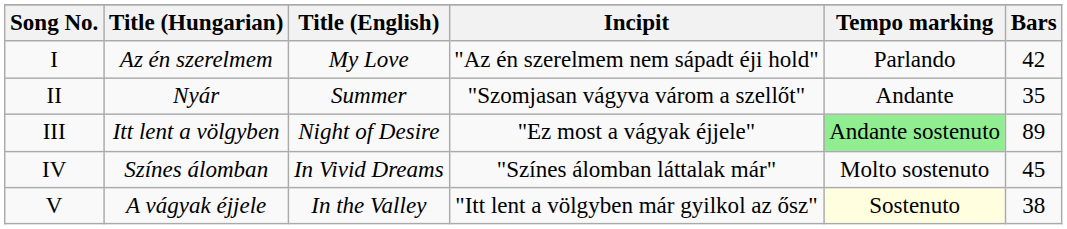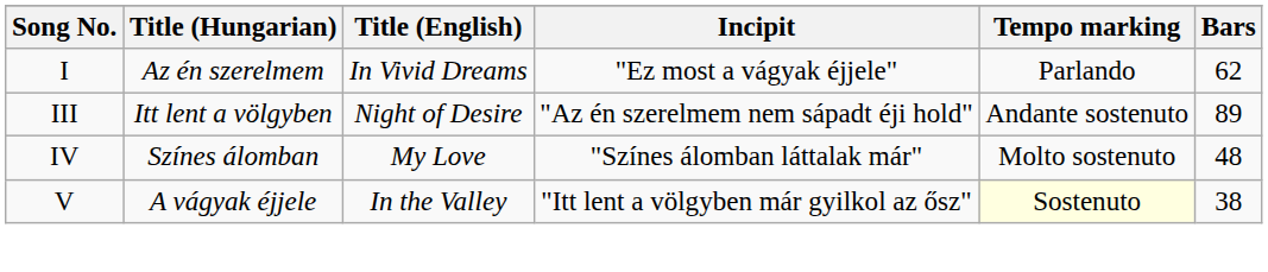 <table class="wikitable">
 <tr>
 </tr>
 <tr>
 <th align="center">Song No.</th>
 <th align="center">Title (Hungarian)</th>
 <th align="center">Title (English)</th>
 <th align="center">Incipit</th>
 <th align="center">Tempo marking</th>
 <th align="center">Bars</th>
 </tr>
 <tr align=center>
 <td>I</td>
 <td><em>Az én szerelmem</em></td>
-<td><em>My Love</em></td>
-<td>"Az én szerelmem nem sápadt éji hold"</td>
+<td><em>In Vivid Dreams</em></td>
+<td>"Ez most a vágyak éjjele"</td>
 <td>Parlando</td>
-<td>42</td>
-</tr>
-<tr align=center>
-<td>II</td>
-<td><em>Nyár</em></td>
-<td><em>Summer</em></td>
-<td>"Szomjasan vágyva várom a szellőt"</td>
-<td>Andante</td>
-<td>35</td>
+<td>62</td>
 </tr>
 <tr align=center>
 <td>III</td>
 <td><em>Itt lent a völgyben</em></td>
 <td><em>Night of Desire</em></td>
-<td>"Ez most a vágyak éjjele"</td>
-<td style="background: lightgreen;">Andante sostenuto</td>
+<td>"Az én szerelmem nem sápadt éji hold"</td>
+<td>Andante sostenuto</td>
 <td>89</td>
 </tr>
 <tr align=center>
 <td>IV</td>
 <td><em>Színes álomban</em></td>
-<td><em>In Vivid Dreams</em></td>
+<td><em>My Love</em></td>
 <td>"Színes álomban láttalak már"</td>
 <td>Molto sostenuto</td>
-<td>45</td>
+<td>48</td>
 </tr>
 <tr align=center>
 <td>V</td>
 <td><em>A vágyak éjjele</em></td>
 <td><em>In the Valley</em></td>
 <td>"Itt lent a völgyben már gyilkol az ősz"</td>
 <td style="background: lightyellow;">Sostenuto</td>
 <td>38</td>
 </tr>
 </table>
